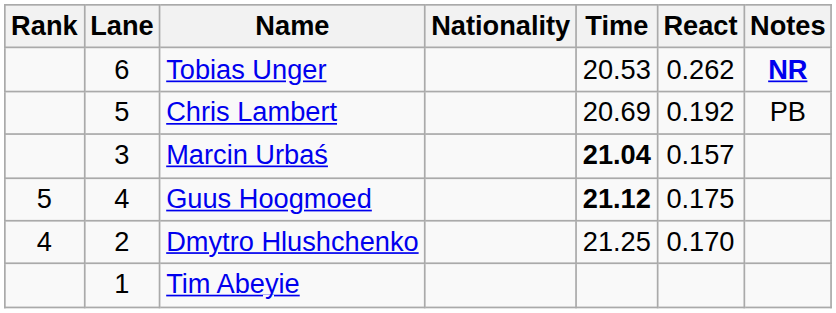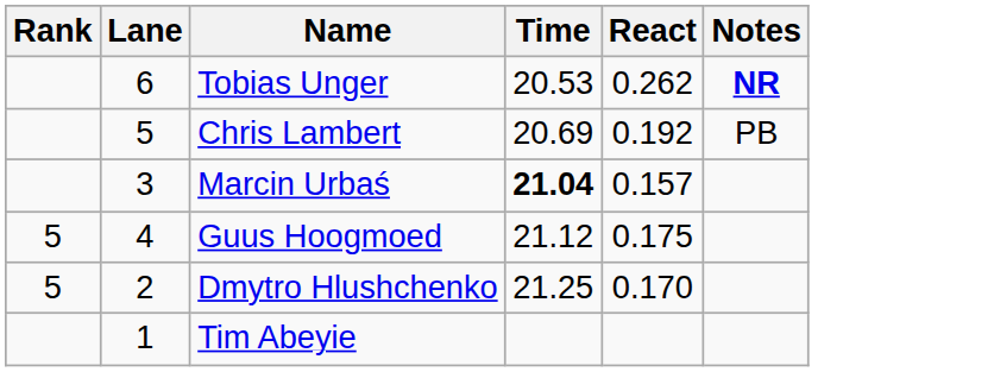 <table class="wikitable sortable" style="text-align:center">
 <tr>
 <th>Rank</th>
 <th>Lane</th>
 <th>Name</th>
-<th>Nationality</th>
 <th>Time</th>
 <th>React</th>
 <th>Notes</th>
 </tr>
 <tr>
 <td></td>
 <td>6</td>
 <td align="left"><a href='#'>Tobias Unger</a></td>
-<td align=left></td>
 <td>20.53</td>
 <td>0.262</td>
 <td><strong><a href='#'>NR</a></strong></td>
 </tr>
 <tr>
 <td></td>
 <td>5</td>
 <td align="left"><a href='#'>Chris Lambert</a></td>
-<td align=left></td>
 <td>20.69</td>
 <td>0.192</td>
 <td>PB</td>
 </tr>
 <tr>
 <td></td>
 <td>3</td>
 <td align="left"><a href='#'>Marcin Urbaś</a></td>
-<td align=left></td>
 <td><strong>21.04</strong></td>
 <td>0.157</td>
 <td></td>
 </tr>
 <tr>
 <td>5</td>
 <td>4</td>
 <td align="left"><a href='#'>Guus Hoogmoed</a></td>
-<td align=left></td>
-<td><strong>21.12</strong></td>
+<td>21.12</td>
 <td>0.175</td>
 <td></td>
 </tr>
 <tr>
-<td>4</td>
+<td>5</td>
 <td>2</td>
 <td align="left"><a href='#'>Dmytro Hlushchenko</a></td>
-<td align=left></td>
 <td>21.25</td>
 <td>0.170</td>
 <td></td>
 </tr>
 <tr>
 <td></td>
 <td>1</td>
 <td align="left"><a href='#'>Tim Abeyie</a></td>
-<td align=left></td>
 <td></td>
 <td></td>
 <td></td>
 </tr>
 </table>
